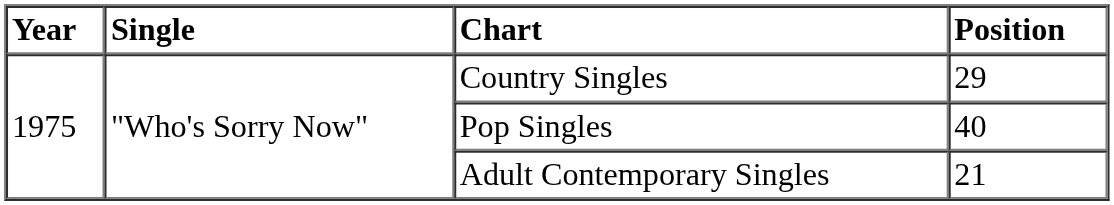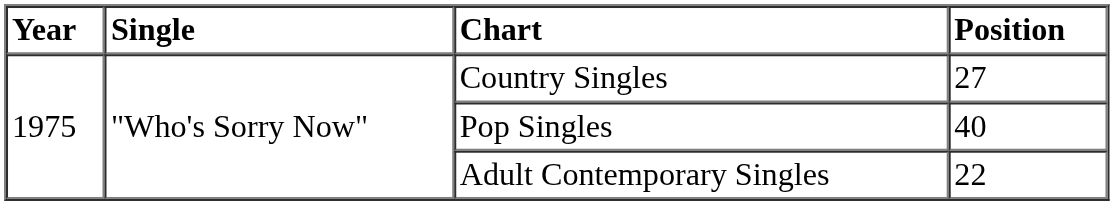 <table border=1 cellspacing=0 cellpadding=2 width="550px">
 <tr>
 <th align="left">Year</th>
 <th align="left">Single</th>
 <th align="left">Chart</th>
 <th align="left">Position</th>
 </tr>
 <tr>
 <td align="left" rowspan="3">1975</td>
 <td align="left" rowspan="3">"Who's Sorry Now"</td>
 <td align="left">Country Singles</td>
-<td align="left">29</td>
+<td align="left">27</td>
 </tr>
 <tr>
 <td align="left">Pop Singles</td>
 <td align="left">40</td>
 </tr>
 <tr>
 <td align="left">Adult Contemporary Singles</td>
-<td align="left">21</td>
+<td align="left">22</td>
 </tr>
 <tr>
 </tr>
 </table>
